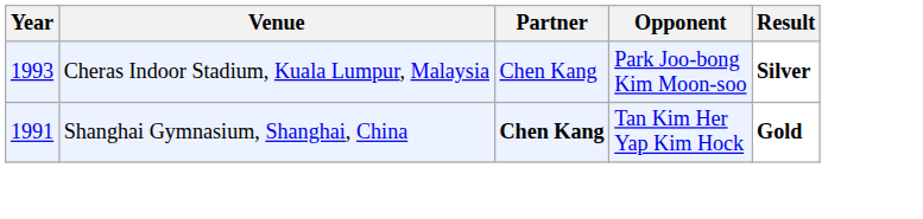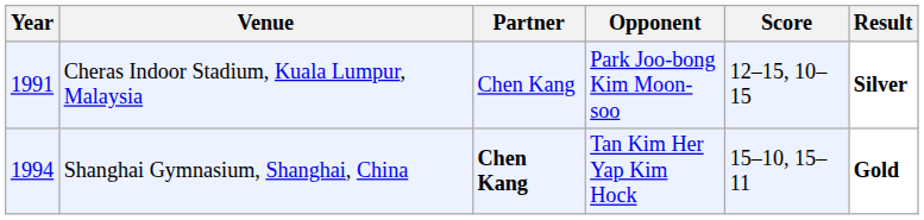 <table class="sortable wikitable" style="font-size: 90%;">
 <tr>
 <th>Year</th>
 <th>Venue</th>
 <th>Partner</th>
 <th>Opponent</th>
+<th>Score</th>
 <th>Result</th>
 </tr>
 <tr style="background:#ECF2FF">
-<td align="center"><a href='#'>1993</a></td>
+<td align="center"><a href='#'>1991</a></td>
 <td align="left">Cheras Indoor Stadium, <a href='#'>Kuala Lumpur</a>, <a href='#'>Malaysia</a></td>
 <td align="left"> <a href='#'>Chen Kang</a></td>
 <td align="left"> <a href='#'>Park Joo-bong</a><br>  <a href='#'>Kim Moon-soo</a></td>
+<td align="left">12–15, 10–15</td>
 <td style="text-align:left; background:white"> <strong>Silver</strong></td>
 </tr>
 <tr style="background:#ECF2FF">
-<td align="center"><a href='#'>1991</a></td>
+<td align="center"><a href='#'>1994</a></td>
 <td align="left">Shanghai Gymnasium, <a href='#'>Shanghai</a>, <a href='#'>China</a></td>
 <td align="left"><strong> Chen Kang</strong></td>
 <td align="left"> <a href='#'>Tan Kim Her</a> <br> <a href='#'>Yap Kim Hock</a></td>
+<td align="left">15–10, 15–11</td>
 <td style="text-align:left; background:white"> <strong>Gold</strong></td>
 </tr>
 </table>
